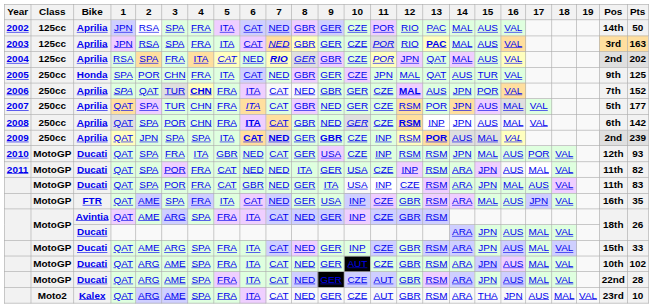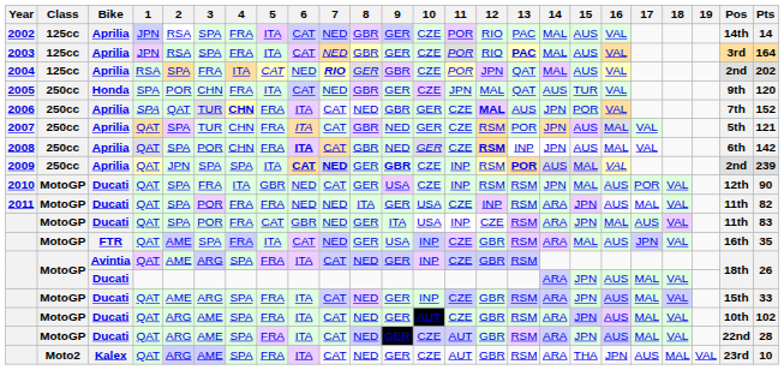 <table class="wikitable" style="text-align:center">
 <tr>
 <th>Year</th>
 <th>Class</th>
 <th>Bike</th>
 <th>1</th>
 <th>2</th>
 <th>3</th>
 <th>4</th>
 <th>5</th>
 <th>6</th>
 <th>7</th>
 <th>8</th>
 <th>9</th>
 <th>10</th>
 <th>11</th>
 <th>12</th>
 <th>13</th>
 <th>14</th>
 <th>15</th>
 <th>16</th>
 <th>17</th>
 <th>18</th>
 <th>19</th>
 <th>Pos</th>
 <th>Pts</th>
 </tr>
 <tr>
 <th><a href='#'>2002</a></th>
 <th>125cc</th>
 <th><a href='#'>Aprilia</a></th>
 <td style="background:#cfcfff;"><a href='#'>JPN</a><br></td>
 <td style="background:#ffffff;"><a href='#'>RSA</a><br></td>
 <td style="background:#dfffdf;"><a href='#'>SPA</a><br></td>
 <td style="background:#dfffdf;"><a href='#'>FRA</a><br></td>
 <td style="background:#efcfff;"><a href='#'>ITA</a><br></td>
 <td style="background:#cfcfff;"><a href='#'>CAT</a><br></td>
 <td style="background:#cfcfff;"><a href='#'>NED</a><br></td>
 <td style="background:#efcfff;"><a href='#'>GBR</a><br></td>
 <td style="background:#cfcfff;"><a href='#'>GER</a><br></td>
 <td style="background:#dfffdf;"><a href='#'>CZE</a><br></td>
 <td style="background:#efcfff;"><a href='#'>POR</a><br></td>
 <td style="background:#dfffdf;"><a href='#'>RIO</a><br></td>
 <td style="background:#dfffdf;"><a href='#'>PAC</a><br></td>
 <td style="background:#dfffdf;"><a href='#'>MAL</a><br></td>
 <td style="background:#dfffdf;"><a href='#'>AUS</a><br></td>
 <td style="background:#dfffdf;"><a href='#'>VAL</a><br></td>
 <td></td>
 <td></td>
 <td></td>
 <th>14th</th>
-<th>50</th>
+<th>14</th>
 </tr>
 <tr>
 <th><a href='#'>2003</a></th>
 <th>125cc</th>
 <th><a href='#'>Aprilia</a></th>
 <td style="background:#efcfff;"><a href='#'>JPN</a><br></td>
 <td style="background:#dfffdf;"><a href='#'>RSA</a><br></td>
 <td style="background:#dfffdf;"><a href='#'>SPA</a><br></td>
 <td style="background:#dfffdf;"><a href='#'>FRA</a><br></td>
 <td style="background:#dfffdf;"><a href='#'>ITA</a><br></td>
 <td style="background:#efcfff;"><a href='#'>CAT</a><br></td>
 <td style="background:#ffdf9f;"><em><a href='#'>NED</a></em><br></td>
 <td style="background:#ffffbf;"><a href='#'>GBR</a><br></td>
 <td style="background:#dfffdf;"><a href='#'>GER</a><br></td>
 <td style="background:#dfffdf;"><a href='#'>CZE</a><br></td>
 <td style="background:#dfdfdf;"><em><a href='#'>POR</a></em><br></td>
 <td style="background:#dfffdf;"><a href='#'>RIO</a><br></td>
 <td style="background:#ffffbf;"><strong><a href='#'>PAC</a><br></strong></td>
 <td style="background:#dfffdf;"><a href='#'>MAL</a><br></td>
 <td style="background:#dfffdf;"><a href='#'>AUS</a><br></td>
 <td style="background:#ffdf9f;"><a href='#'>VAL</a><br></td>
 <td></td>
 <td></td>
 <td></td>
 <td style="background:#ffdf9f;"><strong>3rd</strong></td>
-<td style="background:#ffdf9f;"><strong>163</strong></td>
+<td style="background:#ffdf9f;"><strong>164</strong></td>
 </tr>
 <tr>
 <th><a href='#'>2004</a></th>
 <th>125cc</th>
 <th><a href='#'>Aprilia</a></th>
 <td style="background:#dfffdf;"><a href='#'>RSA</a><br></td>
 <td style="background:#ffdf9f;"><a href='#'>SPA</a><br></td>
 <td style="background:#dfffdf;"><a href='#'>FRA</a><br></td>
 <td style="background:#ffdf9f;"><a href='#'>ITA</a><br></td>
 <td style="background:#ffffbf;"><em><a href='#'>CAT</a></em><br></td>
 <td style="background:#dfffdf;"><a href='#'>NED</a><br></td>
 <td style="background:#ffffbf;"><strong><em><a href='#'>RIO</a></em></strong><br></td>
 <td style="background:#dfdfdf;"><em><a href='#'>GER</a></em><br></td>
 <td style="background:#efcfff;"><a href='#'>GBR</a><br></td>
 <td style="background:#dfffdf;"><a href='#'>CZE</a><br></td>
 <td style="background:#ffffbf;"><em><a href='#'>POR</a></em><br></td>
 <td style="background:#efcfff;"><a href='#'>JPN</a><br></td>
 <td style="background:#dfffdf;"><a href='#'>QAT</a><br></td>
 <td style="background:#efcfff;"><a href='#'>MAL</a><br></td>
 <td style="background:#dfffdf;"><a href='#'>AUS</a><br></td>
 <td style="background:#ffffbf;"><a href='#'>VAL</a><br></td>
 <td></td>
 <td></td>
 <td></td>
 <td style="background:#dfdfdf;"><strong>2nd</strong></td>
 <td style="background:#dfdfdf;"><strong>202</strong></td>
 </tr>
 <tr>
 <th><a href='#'>2005</a></th>
 <th>250cc</th>
 <th><a href='#'>Honda</a></th>
 <td style="background:#dfffdf;"><a href='#'>SPA</a><br></td>
 <td style="background:#dfffdf;"><a href='#'>POR</a><br></td>
 <td style="background:#dfffdf;"><a href='#'>CHN</a><br></td>
 <td style="background:#dfffdf;"><a href='#'>FRA</a><br></td>
 <td style="background:#dfffdf;"><a href='#'>ITA</a><br></td>
 <td style="background:#cfcfff;"><a href='#'>CAT</a><br></td>
 <td style="background:#dfffdf;"><a href='#'>NED</a><br></td>
 <td style="background:#efcfff;"><a href='#'>GBR</a><br></td>
 <td style="background:#dfffdf;"><a href='#'>GER</a><br></td>
 <td style="background:#efcfff;"><a href='#'>CZE</a><br></td>
 <td style="background:#dfffdf;"><a href='#'>JPN</a><br></td>
 <td style="background:#dfffdf;"><a href='#'>MAL</a><br></td>
 <td style="background:#dfffdf;"><a href='#'>QAT</a><br></td>
 <td style="background:#dfffdf;"><a href='#'>AUS</a><br></td>
 <td style="background:#dfffdf;"><a href='#'>TUR</a><br></td>
 <td style="background:#dfffdf;"><a href='#'>VAL</a><br></td>
 <td></td>
 <td></td>
 <td></td>
 <th>9th</th>
-<th>125</th>
+<th>120</th>
 </tr>
 <tr>
 <th><a href='#'>2006</a></th>
 <th>250cc</th>
 <th><a href='#'>Aprilia</a></th>
 <td style="background:#dfffdf;"><em><a href='#'>SPA</a></em><br></td>
 <td style="background:#dfffdf;"><a href='#'>QAT</a><br></td>
 <td style="background:#dfdfdf;"><a href='#'>TUR</a><br></td>
 <td style="background:#ffffbf;"><strong><a href='#'>CHN</a></strong><br></td>
 <td style="background:#dfffdf;"><a href='#'>FRA</a><br></td>
 <td style="background:#efcfff;"><a href='#'>ITA</a><br></td>
 <td><a href='#'>CAT</a></td>
 <td><a href='#'>NED</a></td>
 <td style="background:#dfffdf;"><a href='#'>GBR</a><br></td>
 <td style="background:#dfffdf;"><a href='#'>GER</a><br></td>
 <td style="background:#dfffdf;"><a href='#'>CZE</a><br></td>
 <td style="background:#efcfff;"><strong><a href='#'>MAL</a></strong><br></td>
 <td style="background:#dfffdf;"><a href='#'>AUS</a><br></td>
 <td style="background:#dfffdf;"><a href='#'>JPN</a><br></td>
 <td style="background:#dfffdf;"><a href='#'>POR</a><br></td>
 <td style="background:#ffdf9f;"><a href='#'>VAL</a><br></td>
 <td></td>
 <td></td>
 <td></td>
 <th>7th</th>
 <th>152</th>
 </tr>
 <tr>
 <th><a href='#'>2007</a></th>
 <th>250cc</th>
 <th><a href='#'>Aprilia</a></th>
 <td style="background:#ffdf9f;"><a href='#'>QAT</a><br></td>
 <td style="background:#efcfff;"><a href='#'>SPA</a><br></td>
 <td style="background:#dfffdf;"><a href='#'>TUR</a><br></td>
 <td style="background:#dfffdf;"><a href='#'>CHN</a><br></td>
 <td style="background:#dfffdf;"><a href='#'>FRA</a><br></td>
 <td style="background:#ffdf9f;"><em><a href='#'>ITA</a></em><br></td>
 <td style="background:#dfffdf;"><a href='#'>CAT</a><br></td>
 <td style="background:#efcfff;"><a href='#'>GBR</a><br></td>
 <td style="background:#dfffdf;"><a href='#'>NED</a><br></td>
 <td style="background:#dfffdf;"><a href='#'>GER</a><br></td>
 <td style="background:#dfffdf;"><a href='#'>CZE</a><br></td>
 <td style="background:#ffdf9f;"><a href='#'>RSM</a><br></td>
 <td style="background:#dfffdf;"><a href='#'>POR</a><br></td>
 <td style="background:#ffdf9f;"><a href='#'>JPN</a><br></td>
 <td style="background:#efcfff;"><a href='#'>AUS</a><br></td>
 <td style="background:#dfdfdf;"><a href='#'>MAL</a><br></td>
 <td style="background:#dfffdf;"><a href='#'>VAL</a><br></td>
 <td></td>
 <td></td>
 <th>5th</th>
-<th>177</th>
+<th>121</th>
 </tr>
 <tr>
 <th><a href='#'>2008</a></th>
 <th>250cc</th>
 <th><a href='#'>Aprilia</a></th>
 <td style="background:#dfdfdf;"><a href='#'>QAT</a><br></td>
 <td style="background:#dfffdf;"><a href='#'>SPA</a><br></td>
 <td style="background:#dfffdf;"><a href='#'>POR</a><br></td>
 <td style="background:#dfffdf;"><a href='#'>CHN</a><br></td>
 <td style="background:#dfffdf;"><a href='#'>FRA</a><br></td>
 <td style="background:#efcfff;"><strong><a href='#'>ITA</a></strong><br></td>
 <td style="background:#ffdf9f;"><a href='#'>CAT</a><br></td>
 <td style="background:#dfffdf;"><a href='#'>GBR</a><br></td>
 <td style="background:#dfffdf;"><a href='#'>NED</a><br></td>
 <td style="background:#dfdfdf;"><em><a href='#'>GER</a></em><br></td>
 <td style="background:#dfffdf;"><a href='#'>CZE</a><br></td>
 <td style="background:#ffdf9f;"><strong><a href='#'>RSM</a></strong><br></td>
 <td style="background:#ffffff;"><a href='#'>INP</a><br></td>
 <td style="background:#ffffff;"><a href='#'>JPN</a><br></td>
 <td><a href='#'>AUS</a></td>
 <td><a href='#'>MAL</a></td>
 <td><a href='#'>VAL</a></td>
 <td></td>
 <td></td>
 <th>6th</th>
 <th>142</th>
 </tr>
 <tr>
 <th><a href='#'>2009</a></th>
 <th>250cc</th>
 <th><a href='#'>Aprilia</a></th>
 <td style="background:#ffffbf;"><a href='#'>QAT</a><br></td>
 <td style="background:#dfffdf;"><a href='#'>JPN</a><br></td>
 <td style="background:#dfffdf;"><a href='#'>SPA</a><br></td>
 <td style="background:#dfffdf;"><a href='#'>SPA</a><br></td>
 <td style="background:#dfffdf;"><a href='#'>ITA</a><br></td>
 <td style="background:#ffdf9f;"><strong><a href='#'>CAT</a></strong><br></td>
 <td style="background:#dfdfdf;"><strong><a href='#'>NED</a></strong><br></td>
 <td style="background:#dfffdf;"><a href='#'>GER</a><br></td>
 <td style="background:#dfffdf;"><strong><a href='#'>GBR</a></strong><br></td>
 <td style="background:#dfffdf;"><a href='#'>CZE</a><br></td>
 <td style="background:#dfffdf;"><a href='#'>INP</a><br></td>
 <td style="background:#ffffbf;"><a href='#'>RSM</a><br></td>
 <td style="background:#ffdf9f;"><strong><a href='#'>POR</a></strong><br></td>
 <td style="background:#dfdfdf;"><a href='#'>AUS</a><br></td>
 <td style="background:#dfdfdf;"><a href='#'>MAL</a><br></td>
 <td style="background:#ffffbf;"><em><a href='#'>VAL</a></em><br></td>
 <td></td>
 <td></td>
 <td></td>
 <td style="background:#dfdfdf;"><strong>2nd</strong></td>
 <td style="background:#dfdfdf;"><strong>239</strong></td>
 </tr>
 <tr>
 <th><a href='#'>2010</a></th>
 <th>MotoGP</th>
 <th><a href='#'>Ducati</a></th>
 <td style="background:#DFFFDF;"><a href='#'>QAT</a><br></td>
 <td style="background:#DFFFDF;"><a href='#'>SPA</a><br></td>
 <td style="background:#DFFFDF;"><a href='#'>FRA</a><br></td>
 <td style="background:#DFFFDF;"><a href='#'>ITA</a><br></td>
 <td style="background:#DFFFDF;"><a href='#'>GBR</a><br></td>
 <td style="background:#DFFFDF;"><a href='#'>NED</a><br></td>
 <td style="background:#DFFFDF;"><a href='#'>CAT</a><br></td>
 <td style="background:#DFFFDF;"><a href='#'>GER</a><br></td>
 <td style="background:#efcfff;"><a href='#'>USA</a><br></td>
 <td style="background:#DFFFDF;"><a href='#'>CZE</a><br></td>
 <td style="background:#DFFFDF;"><a href='#'>INP</a><br></td>
 <td style="background:#DFFFDF;"><a href='#'>RSM</a><br></td>
 <td style="background:#DFFFDF;"><a href='#'>RSM</a><br></td>
 <td style="background:#DFFFDF;"><a href='#'>JPN</a><br></td>
 <td style="background:#DFFFDF;"><a href='#'>MAL</a><br></td>
 <td style="background:#DFFFDF;"><a href='#'>AUS</a><br></td>
 <td style="background:#DFFFDF;"><a href='#'>POR</a><br></td>
 <td style="background:#DFFFDF;"><a href='#'>VAL</a><br></td>
 <td></td>
 <th>12th</th>
-<th>93</th>
+<th>90</th>
 </tr>
 <tr>
 <th><a href='#'>2011</a></th>
 <th>MotoGP</th>
 <th><a href='#'>Ducati</a></th>
 <td style="background:#DFFFDF;"><a href='#'>QAT</a><br></td>
 <td style="background:#DFFFDF;"><a href='#'>SPA</a><br></td>
 <td style="background:#efcfff;"><a href='#'>POR</a><br></td>
 <td style="background:#DFFFDF;"><a href='#'>FRA</a><br></td>
-<td style="background:#DFFFDF;"><a href='#'>CAT</a><br></td>
+<td style="background:#dfffdf;"><a href='#'>FRA</a><br></td>
 <td style="background:#dfffdf;"><a href='#'>NED</a><br></td>
 <td style="background:#DFFFDF;"><a href='#'>NED</a><br></td>
 <td style="background:#DFFFDF;"><a href='#'>ITA</a><br></td>
 <td style="background:#DFFFDF;"><a href='#'>GER</a><br></td>
 <td style="background:#DFFFDF;"><a href='#'>USA</a><br></td>
 <td style="background:#DFFFDF;"><a href='#'>CZE</a><br></td>
 <td style="background:#efcfff;"><a href='#'>INP</a><br></td>
 <td style="background:#DFFFDF;"><a href='#'>RSM</a><br></td>
 <td style="background:#DFFFDF;"><a href='#'>ARA</a><br></td>
 <td style="background:#efcfff;"><a href='#'>JPN</a><br></td>
 <td><a href='#'>AUS</a></td>
 <td style="background:#FFFFFF;"><a href='#'>MAL</a><br></td>
 <td style="background:#DFFFDF;"><a href='#'>VAL</a><br></td>
 <td></td>
 <th>11th</th>
 <th>82</th>
 </tr>
 <tr>
 <th></th>
 <th>MotoGP</th>
 <th><a href='#'>Ducati</a></th>
 <td style="background:#DFFFDF;"><a href='#'>QAT</a><br></td>
 <td style="background:#DFFFDF;"><a href='#'>SPA</a><br></td>
 <td style="background:#DFFFDF;"><a href='#'>POR</a><br></td>
 <td style="background:#DFFFDF;"><a href='#'>FRA</a><br></td>
 <td style="background:#DFFFDF;"><a href='#'>CAT</a><br></td>
 <td style="background:#DFFFDF;"><a href='#'>GBR</a><br></td>
 <td style="background:#DFFFDF;"><a href='#'>NED</a><br></td>
 <td style="background:#DFFFDF;"><a href='#'>GER</a><br></td>
 <td style="background:#DFFFDF;"><a href='#'>ITA</a><br></td>
 <td><a href='#'>USA</a></td>
 <td style="background:#FFFFFF;"><a href='#'>INP</a><br></td>
 <td><a href='#'>CZE</a></td>
 <td style="background:#efcfff;"><a href='#'>RSM</a><br></td>
 <td style="background:#DFFFDF;"><a href='#'>ARA</a><br></td>
 <td style="background:#DFFFDF;"><a href='#'>JPN</a><br></td>
 <td style="background:#DFFFDF;"><a href='#'>MAL</a><br></td>
 <td style="background:#DFFFDF;"><a href='#'>AUS</a><br></td>
 <td style="background:#efcfff;"><a href='#'>VAL</a><br></td>
 <td></td>
 <th>11th</th>
 <th>83</th>
 </tr>
 <tr>
 <th></th>
 <th>MotoGP</th>
 <th><a href='#'>FTR</a></th>
 <td style="background:#DFFFDF;"><a href='#'>QAT</a><br></td>
 <td style="background:#cfcfff;"><a href='#'>AME</a><br></td>
 <td style="background:#DFFFDF;"><a href='#'>SPA</a><br></td>
 <td style="background:#cfcfff;"><a href='#'>FRA</a><br></td>
 <td style="background:#DFFFDF;"><a href='#'>ITA</a><br></td>
 <td style="background:#efcfff;"><a href='#'>CAT</a><br></td>
 <td style="background:#cfcfff;"><a href='#'>NED</a><br></td>
 <td style="background:#dfffdf;"><a href='#'>GER</a><br></td>
 <td style="background:#dfffdf;"><a href='#'>USA</a><br></td>
 <td style="background:#cfcfff;"><a href='#'>INP</a><br></td>
 <td style="background:#efcfff;"><a href='#'>CZE</a><br></td>
 <td style="background:#dfffdf;"><a href='#'>GBR</a><br></td>
 <td style="background:#efcfff;"><a href='#'>RSM</a><br></td>
 <td style="background:#efcfff;"><a href='#'>ARA</a><br></td>
 <td style="background:#dfffdf;"><a href='#'>MAL</a><br></td>
 <td style="background:#DFFFDF;"><a href='#'>AUS</a><br></td>
 <td style="background:#cfcfff;"><a href='#'>JPN</a><br></td>
 <td style="background:#DFFFDF;"><a href='#'>VAL</a><br></td>
 <td></td>
 <th>16th</th>
 <th>35</th>
 </tr>
 <tr>
 <th rowspan=2></th>
 <th rowspan=2>MotoGP</th>
 <th><a href='#'>Avintia</a></th>
 <td style="background:#efcfff;"><a href='#'>QAT</a><br></td>
 <td style="background:#dfffdf;"><a href='#'>AME</a><br></td>
 <td style="background:#cfcfff;"><a href='#'>ARG</a><br></td>
 <td style="background:#dfffdf;"><a href='#'>SPA</a><br></td>
 <td style="background:#efcfff;"><a href='#'>FRA</a><br></td>
 <td style="background:#efcfff;"><a href='#'>ITA</a><br></td>
 <td style="background:#cfcfff;"><a href='#'>CAT</a><br></td>
 <td style="background:#cfcfff;"><a href='#'>NED</a><br></td>
 <td style="background:#cfcfff;"><a href='#'>GER</a><br></td>
 <td style="background:#efcfff;"><a href='#'>INP</a><br></td>
 <td style="background:#cfcfff;"><a href='#'>CZE</a><br></td>
 <td style="background:#cfcfff;"><a href='#'>GBR</a><br></td>
 <td style="background:#cfcfff;"><a href='#'>RSM</a><br></td>
 <td></td>
 <td></td>
 <td></td>
 <td></td>
 <td></td>
 <td></td>
 <th rowspan=2>18th</th>
 <th rowspan=2>26</th>
 </tr>
 <tr>
 <th><a href='#'>Ducati</a></th>
 <td></td>
 <td></td>
 <td></td>
 <td></td>
 <td></td>
 <td></td>
 <td></td>
 <td></td>
 <td></td>
 <td></td>
 <td></td>
 <td></td>
 <td></td>
 <td style="background:#cfcfff;"><a href='#'>ARA</a><br></td>
 <td style="background:#dfffdf;"><a href='#'>JPN</a><br></td>
 <td style="background:#dfffdf;"><a href='#'>AUS</a><br></td>
 <td style="background:#dfffdf;"><a href='#'>MAL</a><br></td>
 <td style="background:#dfffdf;"><a href='#'>VAL</a><br></td>
 <td></td>
 </tr>
 <tr>
 <th></th>
 <th>MotoGP</th>
 <th><a href='#'>Ducati</a></th>
 <td style="background:#dfffdf;"><a href='#'>QAT</a><br></td>
 <td style="background:#dfffdf;"><a href='#'>AME</a><br></td>
 <td style="background:#dfffdf;"><a href='#'>ARG</a><br></td>
 <td style="background:#dfffdf;"><a href='#'>SPA</a><br></td>
 <td style="background:#dfffdf;"><a href='#'>FRA</a><br></td>
 <td style="background:#dfffdf;"><a href='#'>ITA</a><br></td>
 <td style="background:#cfcfff;"><a href='#'>CAT</a><br></td>
 <td style="background:#efcfff;"><a href='#'>NED</a><br></td>
 <td style="background:#dfffdf;"><a href='#'>GER</a><br></td>
 <td style="background:#dfffdf;"><a href='#'>INP</a><br></td>
 <td style="background:#cfcfff;"><a href='#'>CZE</a><br></td>
 <td style="background:#dfffdf;"><a href='#'>GBR</a><br></td>
 <td style="background:#cfcfff;"><a href='#'>RSM</a><br></td>
 <td style="background:#cfcfff;"><a href='#'>ARA</a><br></td>
 <td style="background:#dfffdf;"><a href='#'>JPN</a><br></td>
 <td style="background:#cfcfff;"><a href='#'>AUS</a><br></td>
 <td style="background:#dfffdf;"><a href='#'>MAL</a><br></td>
 <td style="background:#cfcfff;"><a href='#'>VAL</a><br></td>
 <td></td>
 <th>15th</th>
 <th>33</th>
 </tr>
 <tr>
 <th></th>
 <th>MotoGP</th>
 <th><a href='#'>Ducati</a></th>
 <td style="background:#dfffdf;"><a href='#'>QAT</a><br></td>
 <td style="background:#dfffdf;"><a href='#'>ARG</a><br></td>
 <td style="background:#dfffdf;"><a href='#'>AME</a><br></td>
 <td style="background:#dfffdf;"><a href='#'>SPA</a><br></td>
 <td style="background:#dfffdf;"><a href='#'>FRA</a><br></td>
 <td style="background:#dfffdf;"><a href='#'>ITA</a><br></td>
 <td style="background:#dfffdf;"><a href='#'>CAT</a><br></td>
 <td style="background:#dfffdf;"><a href='#'>NED</a><br></td>
 <td style="background:#dfffdf;"><a href='#'>GER</a><br></td>
 <td style="background:black; color:white;"><a href='#'><span>AUT</span></a><br></td>
 <td style="background:#dfffdf;"><a href='#'>CZE</a><br></td>
 <td style="background:#dfffdf;"><a href='#'>GBR</a><br></td>
 <td style="background:#dfffdf;"><a href='#'>RSM</a><br></td>
 <td style="background:#dfffdf;"><a href='#'>ARA</a><br></td>
 <td style="background:#cfcfff;"><a href='#'>JPN</a><br></td>
 <td style="background:#efcfff;"><a href='#'>AUS</a><br></td>
 <td style="background:#dfffdf;"><a href='#'>MAL</a><br></td>
 <td style="background:#dfffdf;"><a href='#'>VAL</a><br></td>
 <td></td>
 <th>10th</th>
 <th>102</th>
 </tr>
 <tr>
 <th></th>
 <th>MotoGP</th>
 <th><a href='#'>Ducati</a></th>
 <td style="background:#dfffdf;"><a href='#'>QAT</a><br></td>
 <td style="background:#dfffdf;"><a href='#'>ARG</a><br></td>
 <td style="background:#dfffdf;"><a href='#'>AME</a><br></td>
 <td style="background:#dfffdf;"><a href='#'>SPA</a><br></td>
 <td style="background:#efcfff;"><a href='#'>FRA</a><br></td>
 <td style="background:#dfffdf;"><a href='#'>ITA</a><br></td>
 <td style="background:#dfffdf;"><a href='#'>CAT</a><br></td>
 <td style="background:#cfcfff;"><a href='#'>NED</a><br></td>
 <td style="background:black; color:white;"><a href='#'><span>GER</span></a><br></td>
 <td style="background:#cfcfff;"><a href='#'>CZE</a><br></td>
 <td style="background:#cfcfff;"><a href='#'>AUT</a><br></td>
 <td style="background:#dfffdf;"><a href='#'>GBR</a><br></td>
 <td style="background:#efcfff;"><a href='#'>RSM</a><br></td>
 <td style="background:#cfcfff;"><a href='#'>ARA</a><br></td>
 <td style="background:#dfffdf;"><a href='#'>JPN</a><br></td>
 <td style="background:#cfcfff;"><a href='#'>AUS</a><br></td>
 <td style="background:#dfffdf;"><a href='#'>MAL</a><br></td>
 <td style="background:#dfffdf;"><a href='#'>VAL</a><br></td>
 <td></td>
 <th>22nd</th>
 <th>28</th>
 </tr>
 <tr>
 <th></th>
 <th>Moto2</th>
 <th><a href='#'>Kalex</a></th>
 <td style="background:#DFFFDF;"><a href='#'>QAT</a><br></td>
 <td style="background:#CFCFFF;"><a href='#'>ARG</a><br></td>
 <td style="background:#CFCFFF;"><a href='#'>AME</a><br></td>
 <td style="background:#DFFFDF;"><a href='#'>SPA</a><br></td>
 <td style="background:#DFFFDF;"><a href='#'>FRA</a><br></td>
 <td style="background:#EFCFFF;"><a href='#'>ITA</a><br></td>
 <td><a href='#'>CAT</a></td>
 <td><a href='#'>NED</a></td>
 <td><a href='#'>GER</a></td>
 <td><a href='#'>CZE</a></td>
 <td><a href='#'>AUT</a></td>
 <td><a href='#'>GBR</a></td>
 <td><a href='#'>RSM</a></td>
 <td><a href='#'>ARA</a></td>
 <td><a href='#'>THA</a></td>
 <td><a href='#'>JPN</a></td>
 <td><a href='#'>AUS</a></td>
 <td><a href='#'>MAL</a></td>
 <td><a href='#'>VAL</a></td>
 <th>23rd</th>
 <th>10</th>
 </tr>
 </table>
